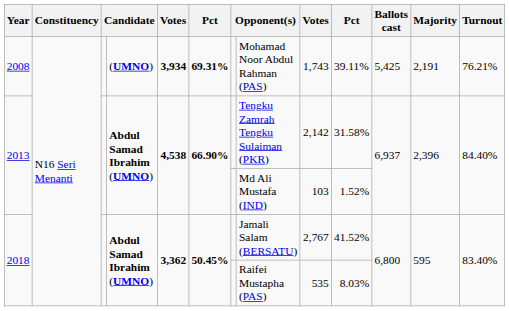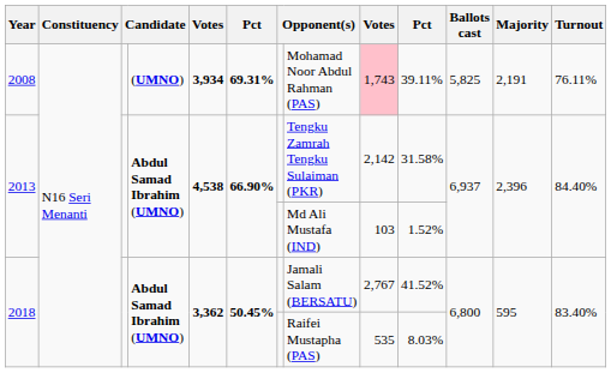 <table class="wikitable" style="margin:0.5em ; font-size:95%">
 <tr>
 <th>Year</th>
 <th>Constituency</th>
 <th colspan=2>Candidate</th>
 <th>Votes</th>
 <th>Pct</th>
 <th colspan=2>Opponent(s)</th>
 <th>Votes</th>
 <th>Pct</th>
 <th>Ballots cast</th>
 <th>Majority</th>
 <th>Turnout</th>
 </tr>
 <tr>
 <td><a href='#'>2008</a></td>
 <td rowspan=5>N16 <a href='#'>Seri Menanti</a></td>
 <td></td>
 <td> (<a href='#'><strong>UMNO</strong></a>)</td>
 <td align="right"><strong>3,934</strong></td>
 <td><strong>69.31%</strong></td>
 <td></td>
 <td>Mohamad Noor Abdul Rahman (<a href='#'>PAS</a>)</td>
-<td align="right">1,743</td>
+<td align="right" style="background: pink;">1,743</td>
 <td>39.11%</td>
-<td>5,425</td>
+<td>5,825</td>
 <td>2,191</td>
-<td>76.21%</td>
+<td>76.11%</td>
 </tr>
 <tr>
 <td rowspan=2><a href='#'>2013</a></td>
 <td rowspan=2 ></td>
 <td rowspan=2><strong>Abdul Samad Ibrahim</strong> (<a href='#'><strong>UMNO</strong></a>)</td>
 <td rowspan=2 align="right"><strong>4,538</strong></td>
 <td rowspan=2><strong>66.90%</strong></td>
 <td></td>
 <td><a href='#'>Tengku Zamrah Tengku Sulaiman</a> (<a href='#'>PKR</a>)</td>
 <td align="right">2,142</td>
 <td>31.58%</td>
 <td rowspan=2>6,937</td>
 <td rowspan=2>2,396</td>
 <td rowspan=2>84.40%</td>
 </tr>
 <tr>
 <td></td>
 <td>Md Ali Mustafa (<a href='#'>IND</a>)</td>
 <td align="right">103</td>
 <td align=right>1.52%</td>
 </tr>
 <tr>
 <td rowspan=2><a href='#'>2018</a></td>
 <td rowspan=2 ></td>
 <td rowspan=2><strong>Abdul Samad Ibrahim</strong> (<a href='#'><strong>UMNO</strong></a>)</td>
 <td rowspan=2 align="right"><strong>3,362</strong></td>
 <td rowspan=2><strong>50.45%</strong></td>
 <td></td>
 <td>Jamali Salam (<a href='#'>BERSATU</a>)</td>
 <td align="right">2,767</td>
 <td>41.52%</td>
 <td rowspan=2>6,800</td>
 <td rowspan=2>595</td>
 <td rowspan=2>83.40%</td>
 </tr>
 <tr>
 <td></td>
 <td>Raifei Mustapha (<a href='#'>PAS</a>)</td>
 <td align="right">535</td>
 <td align=right>8.03%</td>
 </tr>
 </table>
